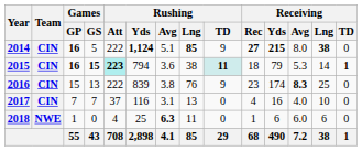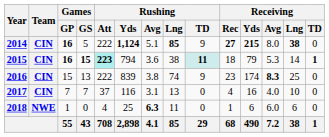 <table class="wikitable" style="text-align:center;">
 <tr>
 <th rowspan="2">Year</th>
 <th rowspan="2">Team</th>
 <th colspan="2">Games</th>
 <th colspan="5">Rushing</th>
 <th colspan="5">Receiving</th>
 </tr>
 <tr>
 <th>GP</th>
 <th>GS</th>
 <th>Att</th>
 <th>Yds</th>
 <th>Avg</th>
 <th>Lng</th>
 <th>TD</th>
 <th>Rec</th>
 <th>Yds</th>
 <th>Avg</th>
 <th>Lng</th>
 <th>TD</th>
 </tr>
 <tr>
 <th><a href='#'>2014</a></th>
 <th><a href='#'>CIN</a></th>
 <td><strong>16</strong></td>
 <td>5</td>
 <td>222</td>
 <td><strong>1,124</strong></td>
 <td>5.1</td>
 <td><strong>85</strong></td>
 <td>9</td>
 <td><strong>27</strong></td>
 <td><strong>215</strong></td>
 <td>8.0</td>
 <td><strong>38</strong></td>
 <td>0</td>
 </tr>
 <tr>
 <th><a href='#'>2015</a></th>
 <th><a href='#'>CIN</a></th>
 <td><strong>16</strong></td>
 <td><strong>15</strong></td>
 <td style="background: paleturquoise;"><strong>223</strong></td>
 <td>794</td>
 <td>3.6</td>
 <td>38</td>
 <td style="background:#cfecec; width:3em;"><strong>11</strong></td>
 <td>18</td>
 <td>79</td>
 <td>5.3</td>
 <td>14</td>
 <td><strong>1</strong></td>
 </tr>
 <tr>
 <th><a href='#'>2016</a></th>
 <th><a href='#'>CIN</a></th>
 <td>15</td>
 <td>13</td>
 <td>222</td>
 <td>839</td>
 <td>3.8</td>
-<td>76</td>
+<td>74</td>
 <td>9</td>
 <td>23</td>
 <td>174</td>
 <td><strong>8.3</strong></td>
 <td>25</td>
 <td>0</td>
 </tr>
 <tr>
 <th><a href='#'>2017</a></th>
 <th><a href='#'>CIN</a></th>
 <td>7</td>
 <td>7</td>
 <td>37</td>
 <td>116</td>
 <td>3.1</td>
 <td>13</td>
 <td>0</td>
 <td>4</td>
 <td>16</td>
 <td>4.0</td>
 <td>10</td>
 <td>0</td>
 </tr>
 <tr>
 <th><a href='#'>2018</a></th>
 <th><a href='#'>NWE</a></th>
 <td>1</td>
 <td>0</td>
 <td>4</td>
 <td>25</td>
 <td><strong>6.3</strong></td>
 <td>11</td>
 <td>0</td>
 <td>1</td>
 <td>6</td>
 <td>6.0</td>
 <td>6</td>
 <td>0</td>
 </tr>
 <tr>
 <th colspan="2"></th>
 <th>55</th>
 <th>43</th>
 <th>708</th>
 <th>2,898</th>
 <th>4.1</th>
 <th>85</th>
 <th>29</th>
 <th>68</th>
 <th>490</th>
 <th>7.2</th>
 <th>38</th>
 <th>1</th>
 </tr>
 </table>
